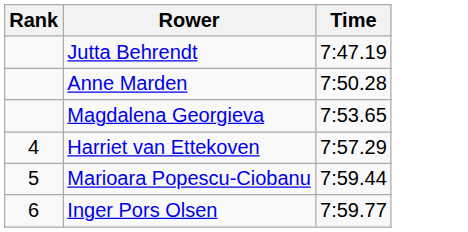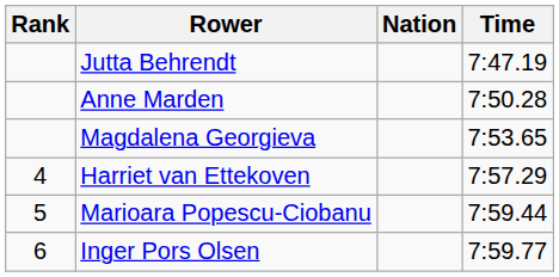 <table class="wikitable sortable" style="text-align:center">
 <tr>
 <th>Rank</th>
 <th>Rower</th>
+<th>Nation</th>
 <th>Time</th>
 </tr>
 <tr>
 <td></td>
 <td align=left data-sort-value="Behrendt, Jutta"><a href='#'>Jutta Behrendt</a></td>
+<td align=left></td>
 <td>7:47.19</td>
 </tr>
 <tr>
 <td></td>
 <td align=left data-sort-value="Marden, Anne"><a href='#'>Anne Marden</a></td>
+<td align=left></td>
 <td>7:50.28</td>
 </tr>
 <tr>
 <td></td>
 <td align=left data-sort-value="Georgieva, Magdalena"><a href='#'>Magdalena Georgieva</a></td>
+<td align=left></td>
 <td>7:53.65</td>
 </tr>
 <tr>
 <td>4</td>
 <td align=left data-sort-value="Ettekoven, Harriet van"><a href='#'>Harriet van Ettekoven</a></td>
+<td align=left></td>
 <td>7:57.29</td>
 </tr>
 <tr>
 <td>5</td>
 <td align=left data-sort-value="Popescu-Ciobanu, Marioara"><a href='#'>Marioara Popescu-Ciobanu</a></td>
+<td align=left></td>
 <td>7:59.44</td>
 </tr>
 <tr>
 <td>6</td>
 <td align=left data-sort-value="Pors Olsen, Inger"><a href='#'>Inger Pors Olsen</a></td>
+<td align=left></td>
 <td>7:59.77</td>
 </tr>
 </table>
